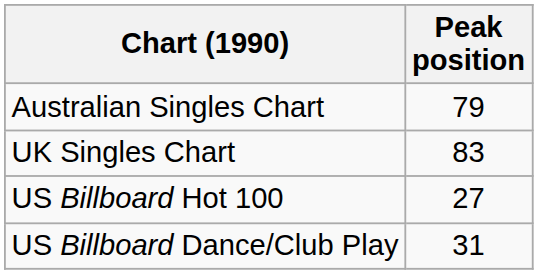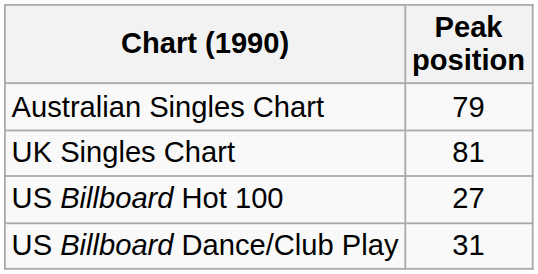 <table class="wikitable sortable">
 <tr>
 <th>Chart (1990)</th>
 <th>Peak<br>position</th>
 </tr>
 <tr>
 <td>Australian Singles Chart</td>
 <td style="text-align:center;">79</td>
 </tr>
 <tr>
 <td>UK Singles Chart</td>
-<td style="text-align:center;">83</td>
+<td style="text-align:center;">81</td>
 </tr>
 <tr>
 <td>US <em>Billboard</em> Hot 100</td>
 <td style="text-align:center;">27</td>
 </tr>
 <tr>
 <td>US <em>Billboard</em> Dance/Club Play</td>
 <td style="text-align:center;">31</td>
 </tr>
 </table>
